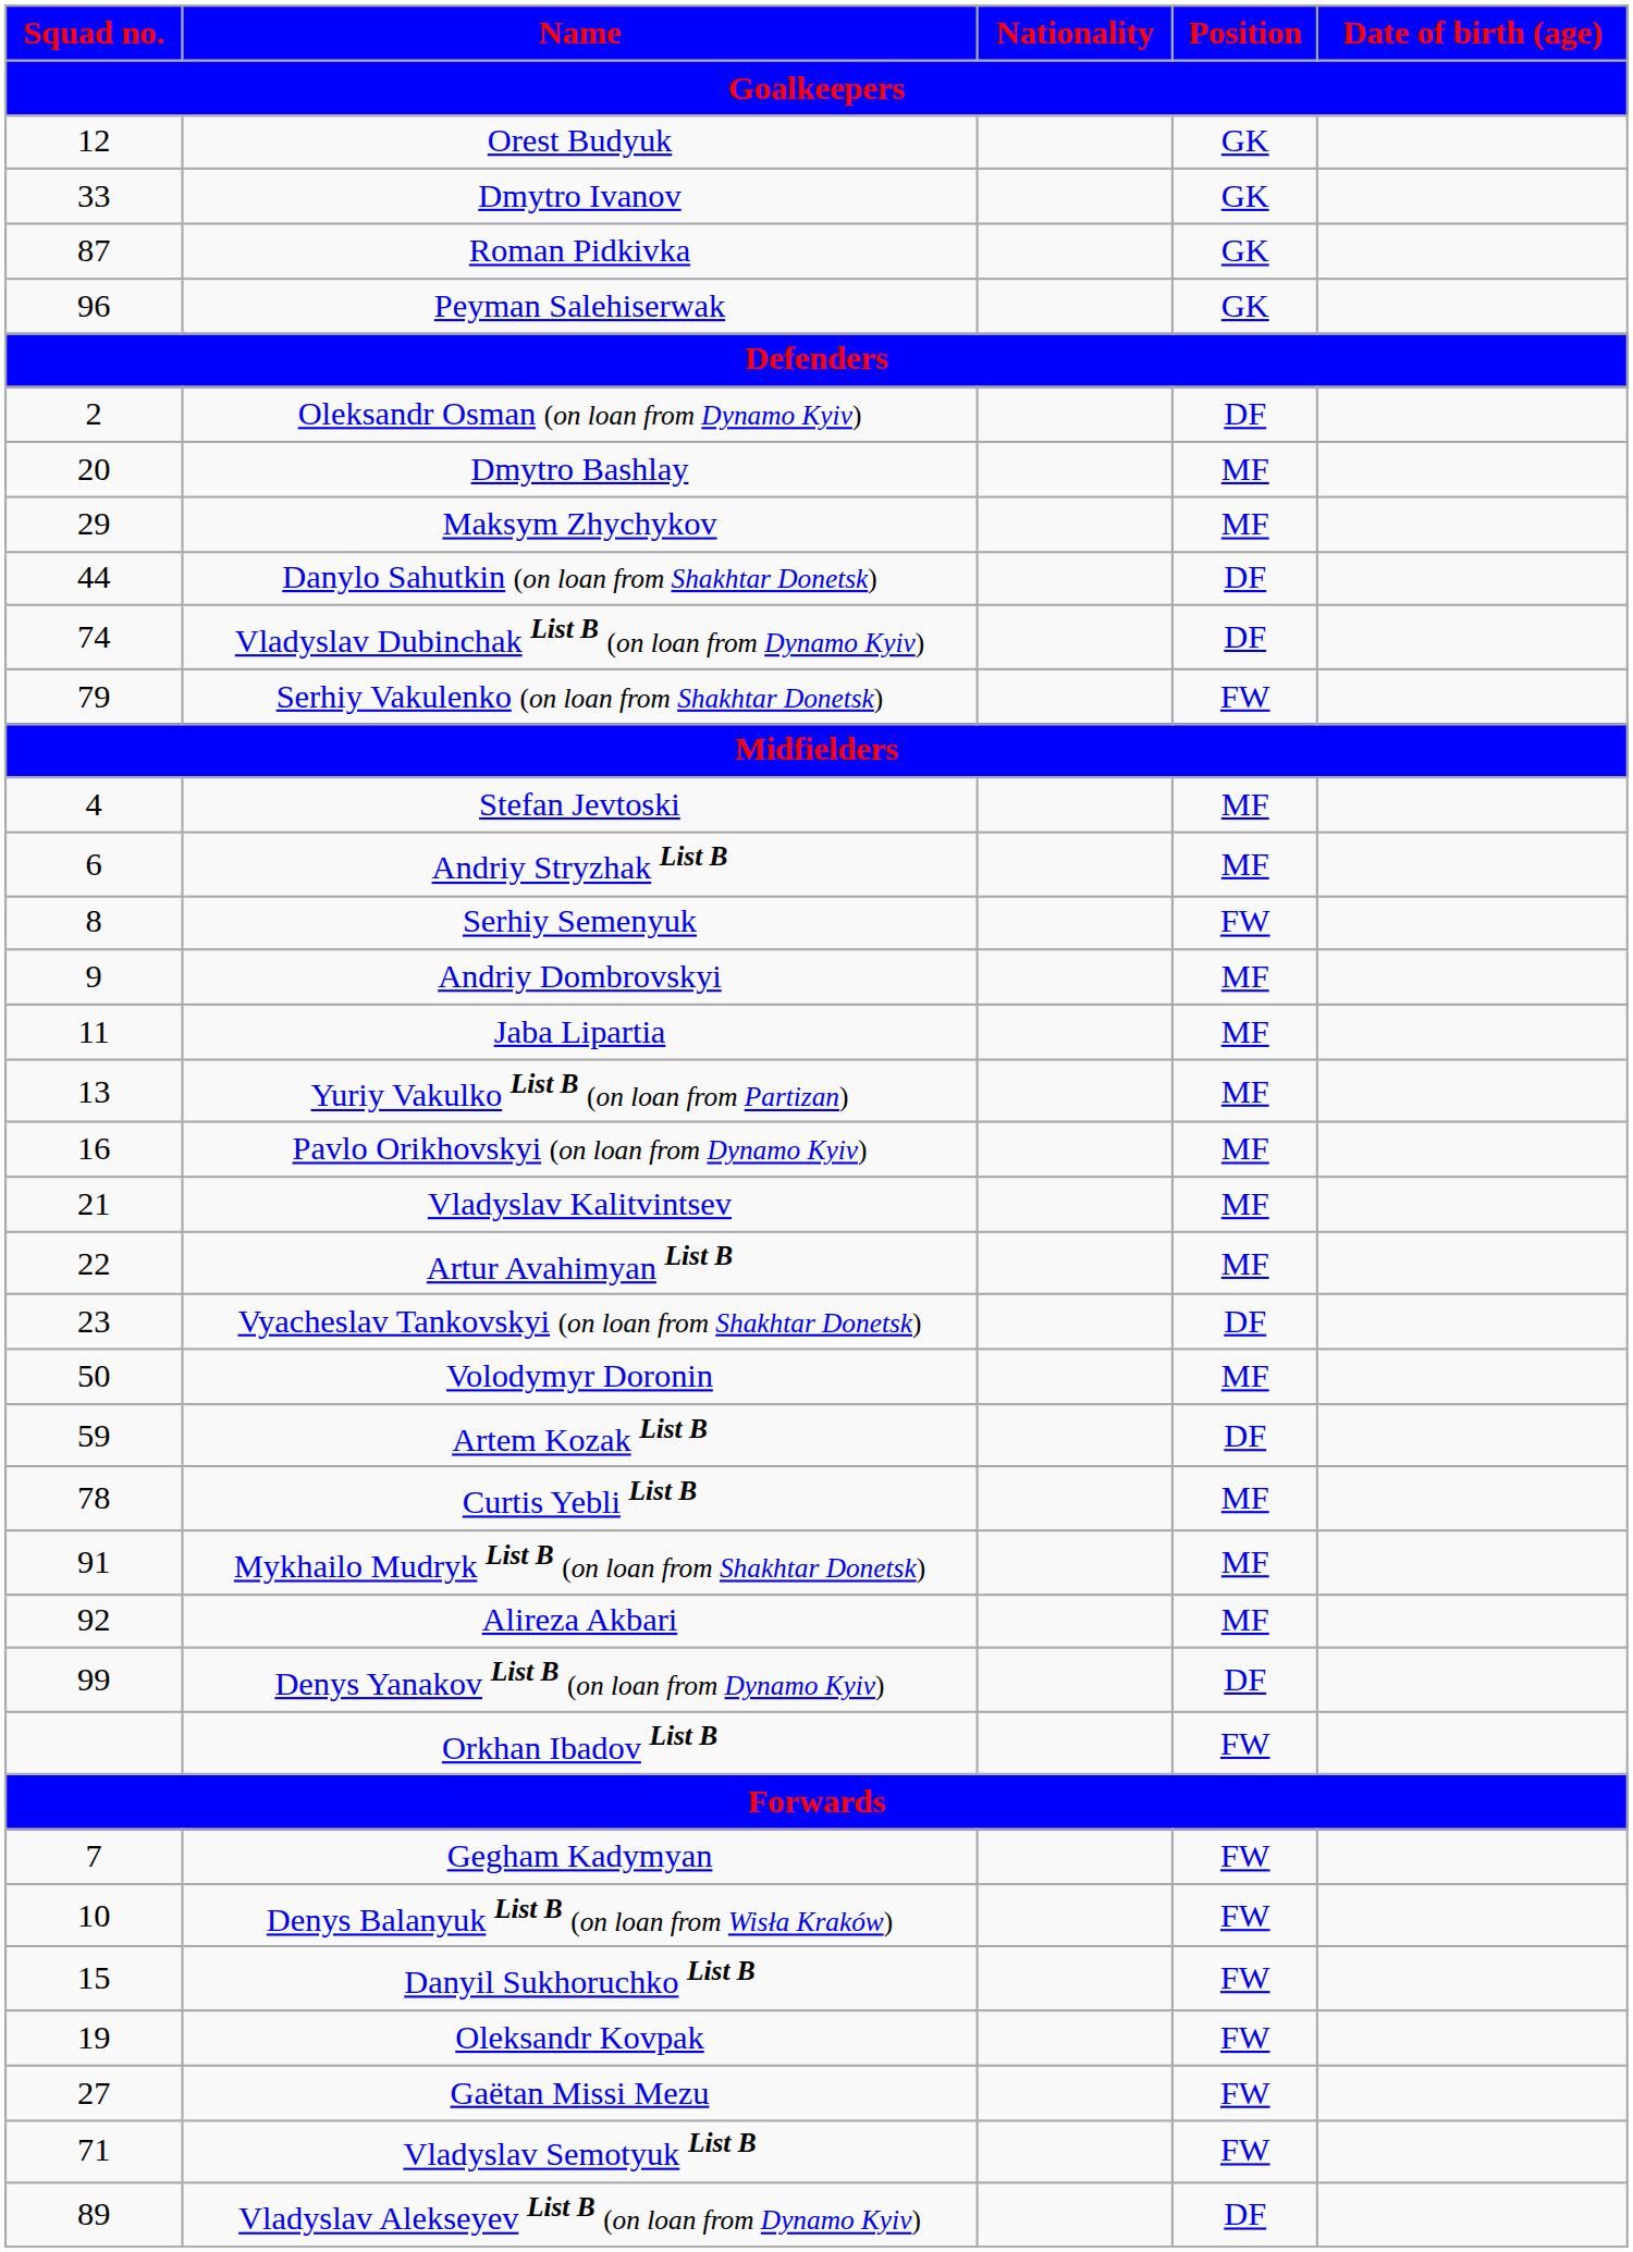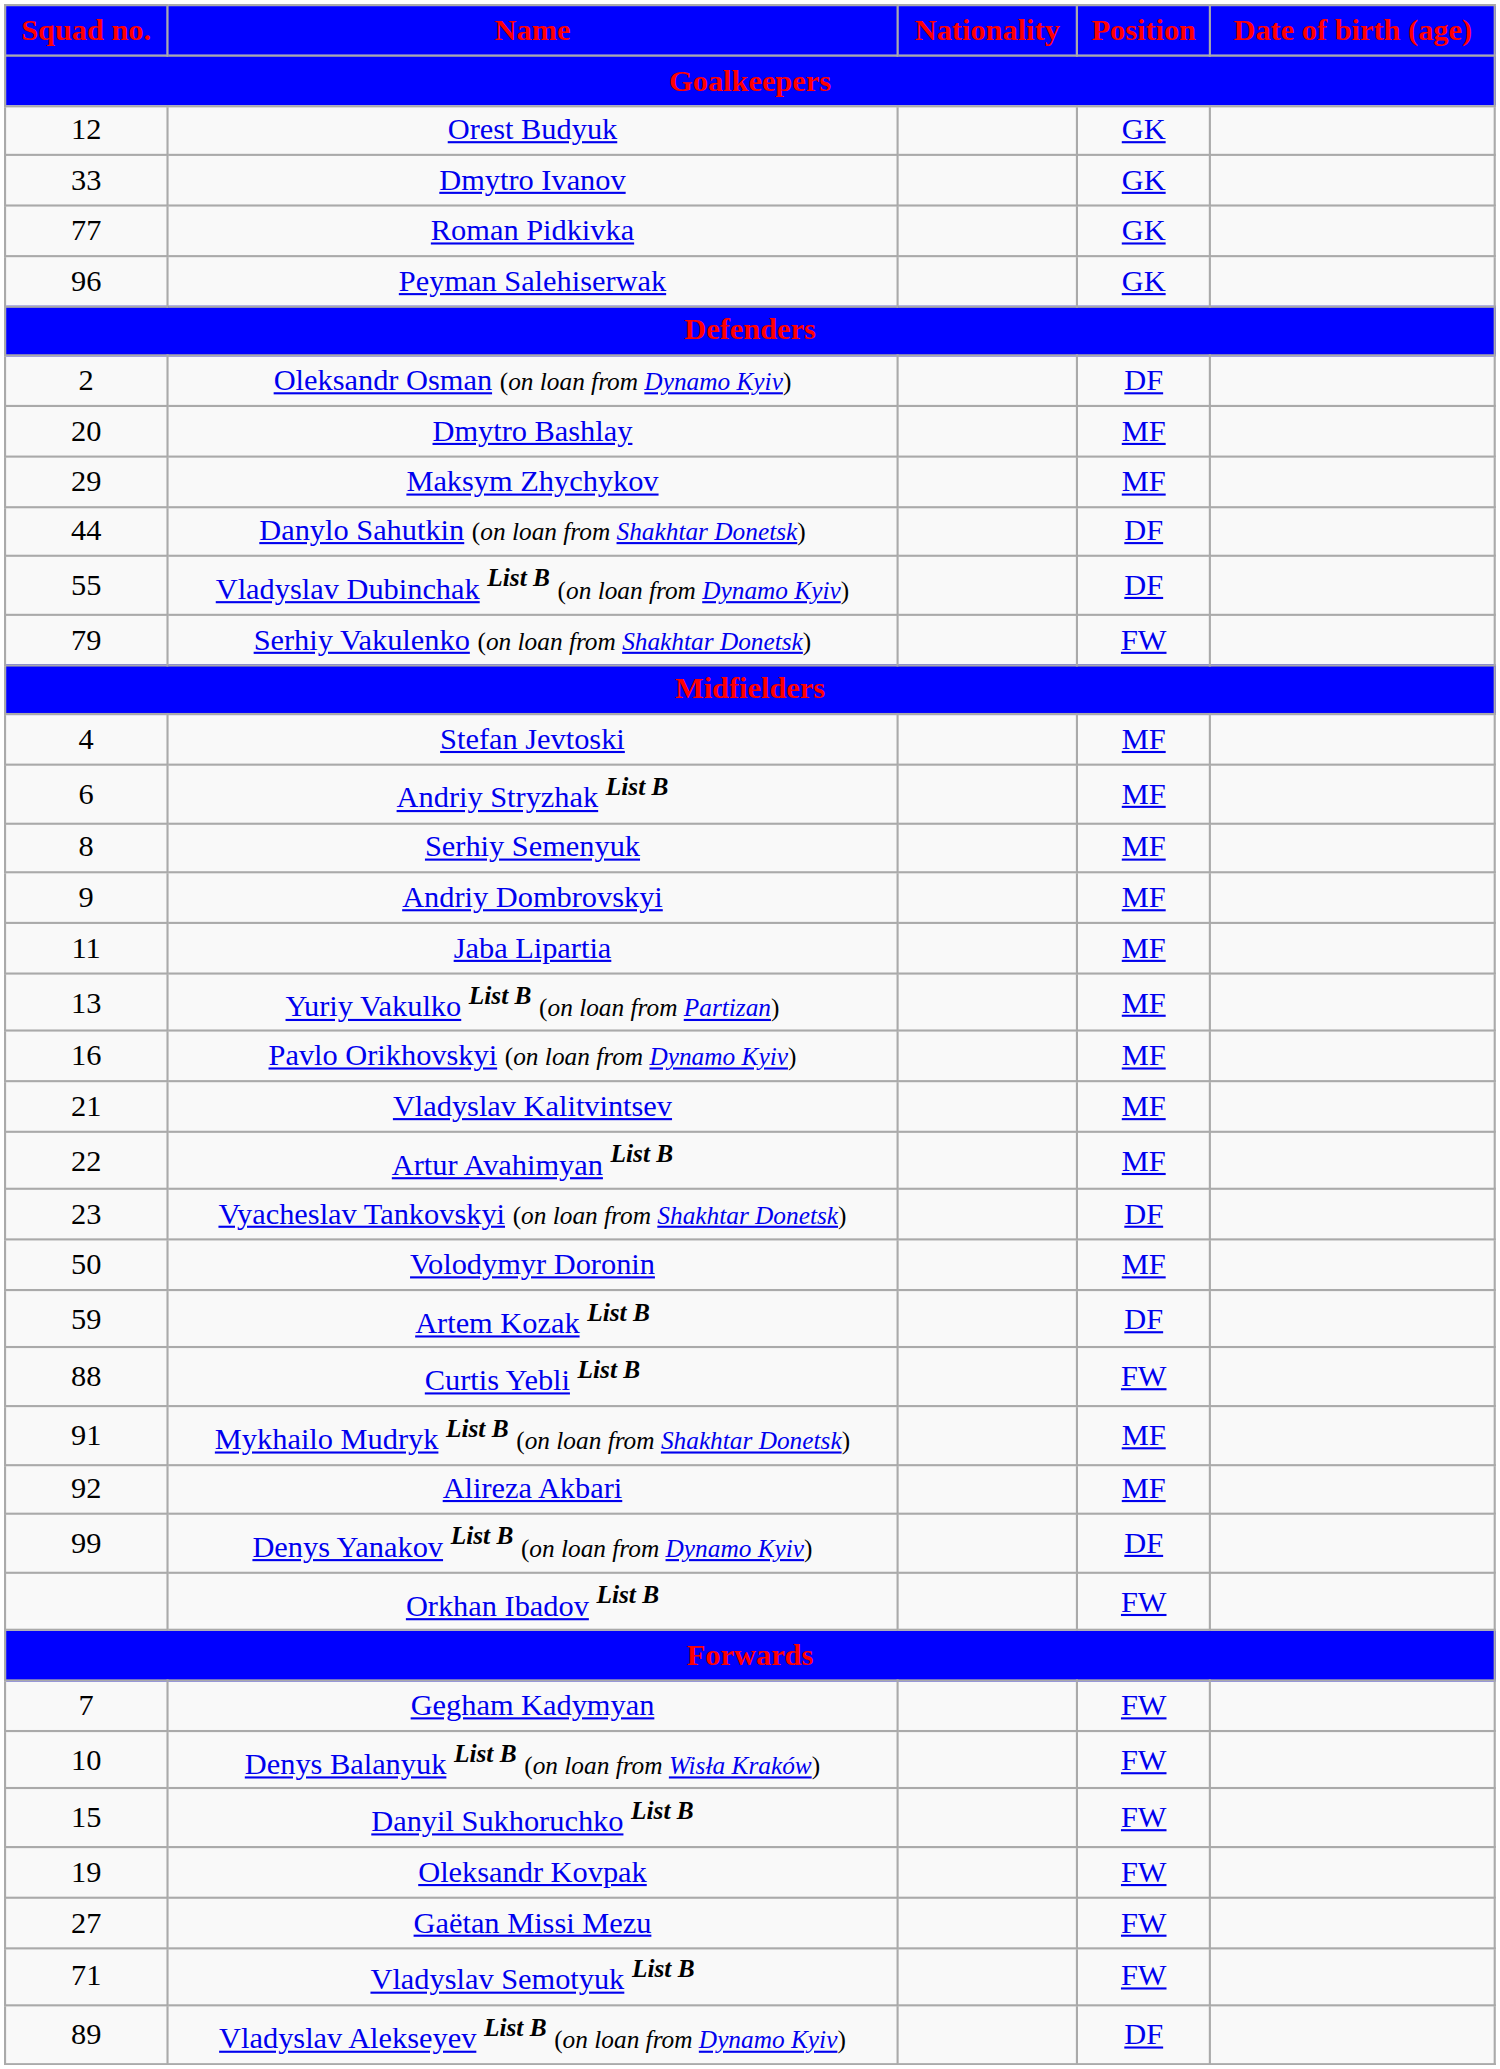 <table class="wikitable" style="text-align:center; font-size:90%; width:80%">
 <tr>
 <th style="background:blue; color:red; text-align:center">Squad no.</th>
 <th style="background:blue; color:red; text-align:center">Name</th>
 <th style="background:blue; color:red; text-align:center">Nationality</th>
 <th style="background:blue; color:red; text-align:center">Position</th>
 <th style="background:blue; color:red; text-align:center">Date of birth (age)</th>
 </tr>
 <tr>
 <th colspan="6" style="background:blue; color:red; text-align:center">Goalkeepers</th>
 </tr>
 <tr>
 <td>12</td>
 <td><a href='#'>Orest Budyuk</a></td>
 <td></td>
 <td><a href='#'>GK</a></td>
 <td></td>
 </tr>
 <tr>
 <td>33</td>
 <td><a href='#'>Dmytro Ivanov</a></td>
 <td></td>
 <td><a href='#'>GK</a></td>
 <td></td>
 </tr>
 <tr>
-<td>87</td>
+<td>77</td>
 <td><a href='#'>Roman Pidkivka</a></td>
 <td></td>
 <td><a href='#'>GK</a></td>
 <td></td>
 </tr>
 <tr>
 <td>96</td>
 <td><a href='#'>Peyman Salehiserwak</a></td>
 <td></td>
 <td><a href='#'>GK</a></td>
 <td></td>
 </tr>
 <tr>
 <th colspan="6" style="background:blue; color:red; text-align:center">Defenders</th>
 </tr>
 <tr>
 <td>2</td>
 <td><a href='#'>Oleksandr Osman</a> <small> (<em>on loan from <a href='#'>Dynamo Kyiv</a></em>)</small></td>
 <td></td>
 <td><a href='#'>DF</a></td>
 <td></td>
 </tr>
 <tr>
 <td>20</td>
 <td><a href='#'>Dmytro Bashlay</a></td>
 <td></td>
 <td><a href='#'>MF</a></td>
 <td></td>
 </tr>
 <tr>
 <td>29</td>
 <td><a href='#'>Maksym Zhychykov</a></td>
 <td></td>
 <td><a href='#'>MF</a></td>
 <td></td>
 </tr>
 <tr>
 <td>44</td>
 <td><a href='#'>Danylo Sahutkin</a> <small> (<em>on loan from <a href='#'>Shakhtar Donetsk</a></em>)</small></td>
 <td></td>
 <td><a href='#'>DF</a></td>
 <td></td>
 </tr>
 <tr>
-<td>74</td>
+<td>55</td>
 <td><a href='#'>Vladyslav Dubinchak</a> <sup><strong><em>List B</em></strong></sup> <small> (<em>on loan from <a href='#'>Dynamo Kyiv</a></em>)</small></td>
 <td></td>
 <td><a href='#'>DF</a></td>
 <td></td>
 </tr>
 <tr>
 <td>79</td>
 <td><a href='#'>Serhiy Vakulenko</a> <small> (<em>on loan from <a href='#'>Shakhtar Donetsk</a></em>)</small></td>
 <td></td>
 <td><a href='#'>FW</a></td>
 <td></td>
 </tr>
 <tr>
 <th colspan="6" style="background:blue; color:red; text-align:center">Midfielders</th>
 </tr>
 <tr>
 <td>4</td>
 <td><a href='#'>Stefan Jevtoski</a></td>
 <td></td>
 <td><a href='#'>MF</a></td>
 <td></td>
 </tr>
 <tr>
 <td>6</td>
 <td><a href='#'>Andriy Stryzhak</a> <sup><strong><em>List B</em></strong></sup></td>
 <td></td>
 <td><a href='#'>MF</a></td>
 <td></td>
 </tr>
 <tr>
 <td>8</td>
 <td><a href='#'>Serhiy Semenyuk</a></td>
 <td></td>
-<td><a href='#'>FW</a></td>
+<td><a href='#'>MF</a></td>
 <td></td>
 </tr>
 <tr>
 <td>9</td>
 <td><a href='#'>Andriy Dombrovskyi</a></td>
 <td></td>
 <td><a href='#'>MF</a></td>
 <td></td>
 </tr>
 <tr>
 <td>11</td>
 <td><a href='#'>Jaba Lipartia</a></td>
 <td></td>
 <td><a href='#'>MF</a></td>
 <td></td>
 </tr>
 <tr>
 <td>13</td>
 <td><a href='#'>Yuriy Vakulko</a> <sup><strong><em>List B</em></strong></sup> <small> (<em>on loan from <a href='#'>Partizan</a></em>)</small></td>
 <td></td>
 <td><a href='#'>MF</a></td>
 <td></td>
 </tr>
 <tr>
 <td>16</td>
 <td><a href='#'>Pavlo Orikhovskyi</a> <small> (<em>on loan from <a href='#'>Dynamo Kyiv</a></em>)</small></td>
 <td></td>
 <td><a href='#'>MF</a></td>
 <td></td>
 </tr>
 <tr>
 <td>21</td>
 <td><a href='#'>Vladyslav Kalitvintsev</a></td>
 <td></td>
 <td><a href='#'>MF</a></td>
 <td></td>
 </tr>
 <tr>
 <td>22</td>
 <td><a href='#'>Artur Avahimyan</a> <sup><strong><em>List B</em></strong></sup> <small></small></td>
 <td></td>
 <td><a href='#'>MF</a></td>
 <td></td>
 </tr>
 <tr>
 <td>23</td>
 <td><a href='#'>Vyacheslav Tankovskyi</a> <small> (<em>on loan from <a href='#'>Shakhtar Donetsk</a></em>)</small></td>
 <td></td>
 <td><a href='#'>DF</a></td>
 <td></td>
 </tr>
 <tr>
 <td>50</td>
 <td><a href='#'>Volodymyr Doronin</a></td>
 <td></td>
 <td><a href='#'>MF</a></td>
 <td></td>
 </tr>
 <tr>
 <td>59</td>
 <td><a href='#'>Artem Kozak</a> <sup><strong><em>List B</em></strong></sup></td>
 <td></td>
 <td><a href='#'>DF</a></td>
 <td></td>
 </tr>
 <tr>
-<td>78</td>
+<td>88</td>
 <td><a href='#'>Curtis Yebli</a> <sup><strong><em>List B</em></strong></sup></td>
 <td></td>
-<td><a href='#'>MF</a></td>
+<td><a href='#'>FW</a></td>
 <td></td>
 </tr>
 <tr>
 <td>91</td>
 <td><a href='#'>Mykhailo Mudryk</a> <sup><strong><em>List B</em></strong></sup> <small> (<em>on loan from <a href='#'>Shakhtar Donetsk</a></em>)</small></td>
 <td></td>
 <td><a href='#'>MF</a></td>
 <td></td>
 </tr>
 <tr>
 <td>92</td>
 <td><a href='#'>Alireza Akbari</a></td>
 <td></td>
 <td><a href='#'>MF</a></td>
 <td></td>
 </tr>
 <tr>
 <td>99</td>
 <td><a href='#'>Denys Yanakov</a> <sup><strong><em>List B</em></strong></sup> <small> (<em>on loan from <a href='#'>Dynamo Kyiv</a></em>)</small></td>
 <td></td>
 <td><a href='#'>DF</a></td>
 <td></td>
 </tr>
 <tr>
 <td></td>
 <td><a href='#'>Orkhan Ibadov</a> <sup><strong><em>List B</em></strong></sup> <small></small></td>
 <td></td>
 <td><a href='#'>FW</a></td>
 <td></td>
 </tr>
 <tr>
 <th colspan="7" style="background:blue; color:red; text-align:center">Forwards</th>
 </tr>
 <tr>
 <td>7</td>
 <td><a href='#'>Gegham Kadymyan</a></td>
 <td></td>
 <td><a href='#'>FW</a></td>
 <td></td>
 </tr>
 <tr>
 <td>10</td>
 <td><a href='#'>Denys Balanyuk</a> <sup><strong><em>List B</em></strong></sup> <small> (<em>on loan from <a href='#'>Wisła Kraków</a></em>)</small></td>
 <td></td>
 <td><a href='#'>FW</a></td>
 <td></td>
 </tr>
 <tr>
 <td>15</td>
 <td><a href='#'>Danyil Sukhoruchko</a> <sup><strong><em>List B</em></strong></sup></td>
 <td></td>
 <td><a href='#'>FW</a></td>
 <td></td>
 </tr>
 <tr>
 <td>19</td>
 <td><a href='#'>Oleksandr Kovpak</a></td>
 <td></td>
 <td><a href='#'>FW</a></td>
 <td></td>
 </tr>
 <tr>
 <td>27</td>
 <td><a href='#'>Gaëtan Missi Mezu</a></td>
 <td></td>
 <td><a href='#'>FW</a></td>
 <td></td>
 </tr>
 <tr>
 <td>71</td>
 <td><a href='#'>Vladyslav Semotyuk</a> <sup><strong><em>List B</em></strong></sup></td>
 <td></td>
 <td><a href='#'>FW</a></td>
 <td></td>
 </tr>
 <tr>
 <td>89</td>
 <td><a href='#'>Vladyslav Alekseyev</a> <sup><strong><em>List B</em></strong></sup> <small> (<em>on loan from <a href='#'>Dynamo Kyiv</a></em>)</small></td>
 <td></td>
 <td><a href='#'>DF</a></td>
 <td></td>
 </tr>
 <tr>
 </tr>
 </table>
